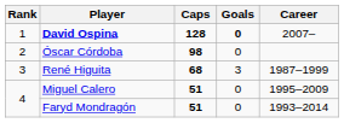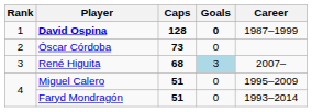 <table class="wikitable sortable" style="text-align:center;">
 <tr>
 <th width="30">Rank</th>
 <th style="width:175px;">Player</th>
 <th width="50">Caps</th>
 <th width="50">Goals</th>
 <th style="width:100px;">Career</th>
 </tr>
 <tr>
 <td>1</td>
 <td style="text-align:left"><strong><a href='#'>David Ospina</a></strong></td>
 <td><strong>128</strong></td>
 <td><strong>0</strong></td>
-<td>2007–</td>
+<td>1987–1999</td>
 </tr>
 <tr>
 <td>2</td>
 <td style="text-align:left"><a href='#'>Óscar Córdoba</a></td>
-<td><strong>98</strong></td>
+<td><strong>73</strong></td>
 <td>0</td>
 <td></td>
 </tr>
 <tr>
 <td>3</td>
 <td style="text-align:left"><a href='#'>René Higuita</a></td>
 <td><strong>68</strong></td>
-<td>3</td>
-<td>1987–1999</td>
+<td style="background: lightblue;">3</td>
+<td>2007–</td>
 </tr>
 <tr>
 <td rowspan=2>4</td>
 <td style="text-align:left"><a href='#'>Miguel Calero</a></td>
 <td><strong>51</strong></td>
 <td>0</td>
 <td>1995–2009</td>
 </tr>
 <tr>
 <td style="text-align:left"><a href='#'>Faryd Mondragón</a></td>
 <td><strong>51</strong></td>
 <td>0</td>
 <td>1993–2014</td>
 </tr>
 </table>
